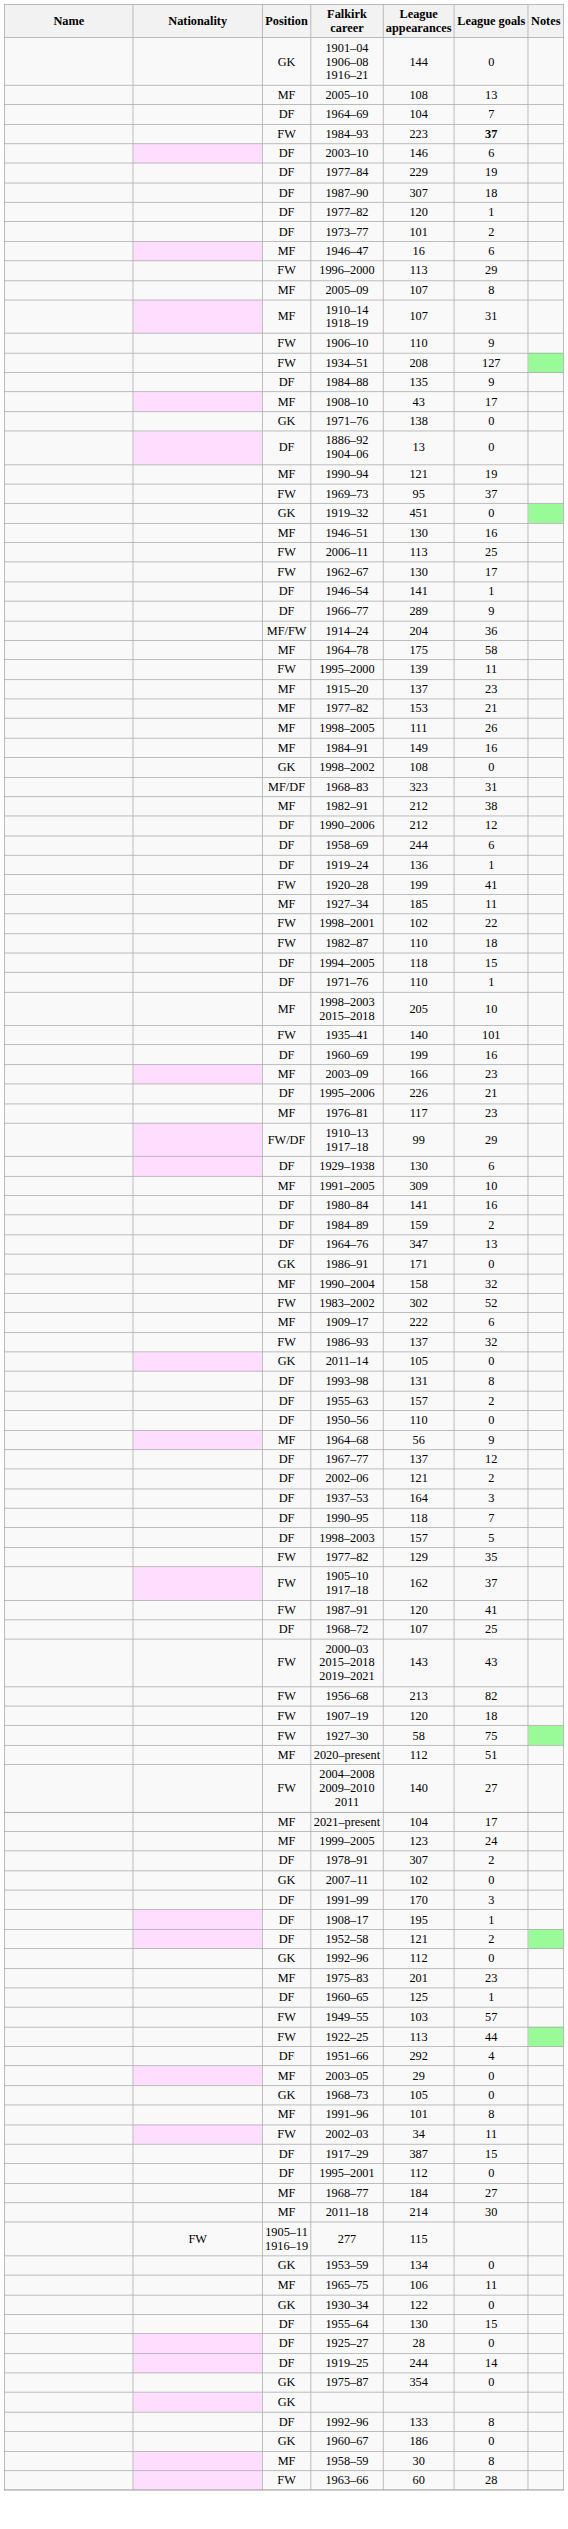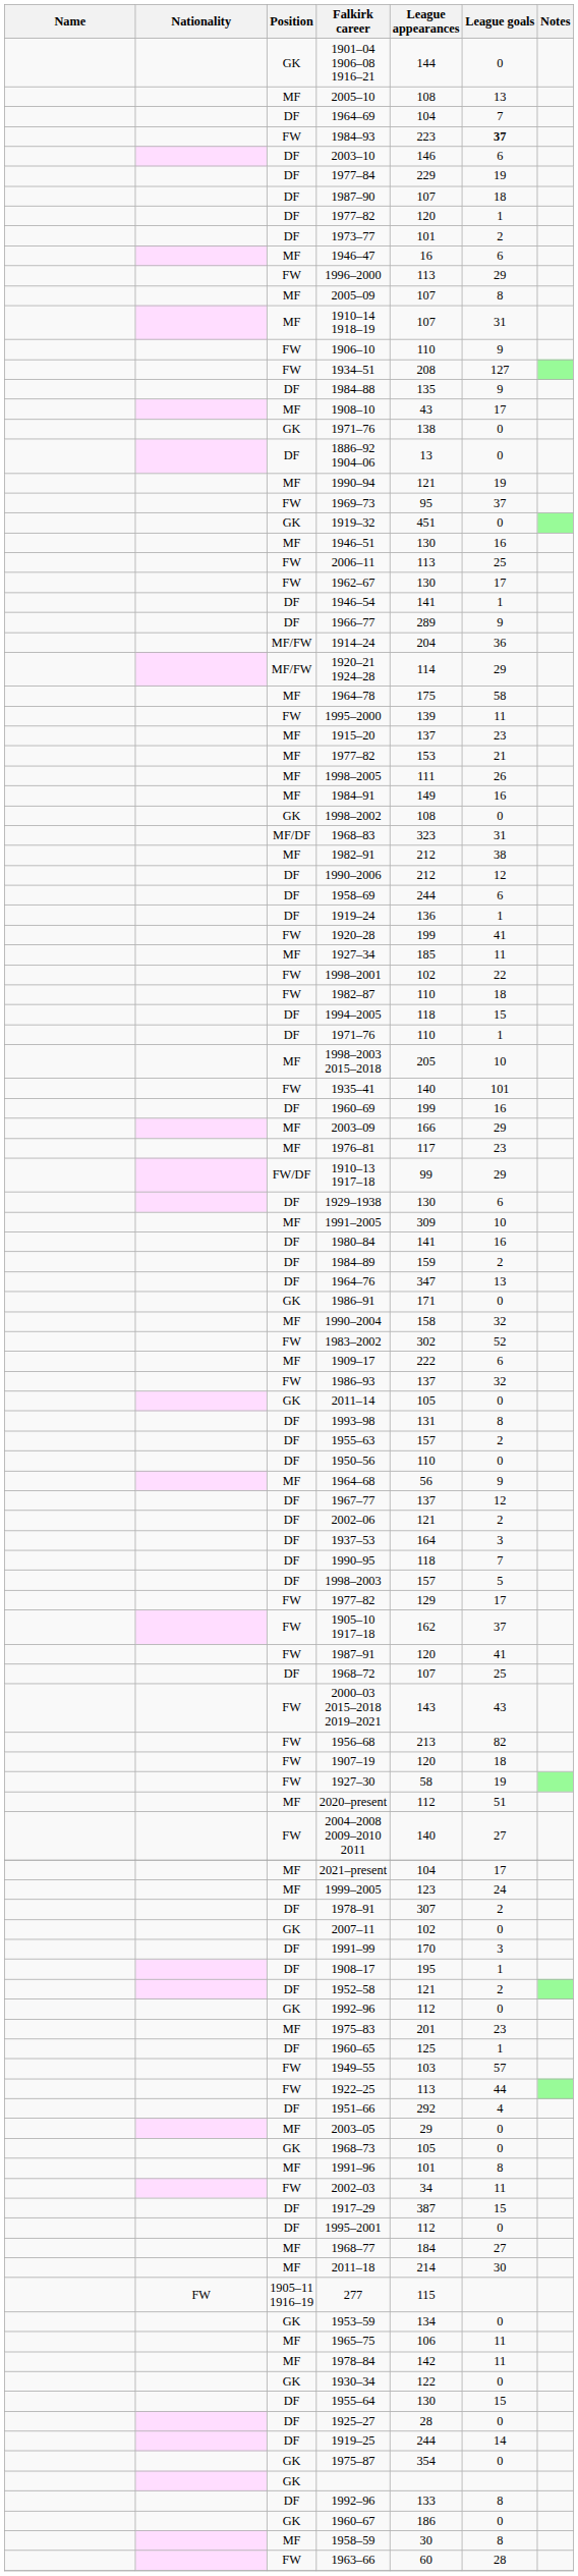 <table class="wikitable sortable" style="text-align: center;">
 <tr>
 <th style="width:10em">Name</th>
 <th style="width:10em">Nationality</th>
 <th>Position<br></th>
 <th>Falkirk <br>career</th>
 <th>League <br>appearances</th>
 <th>League goals</th>
 <th class="unsortable">Notes</th>
 </tr>
 <tr>
 <td align="left"></td>
 <td align="left"></td>
 <td>GK</td>
 <td>1901–04<br>1906–08<br>1916–21</td>
 <td>144</td>
 <td>0</td>
 <td></td>
 </tr>
 <tr>
 <td align="left"></td>
 <td align="left"></td>
 <td>MF</td>
 <td>2005–10</td>
 <td>108</td>
 <td>13</td>
 <td></td>
 </tr>
 <tr>
 <td align="left"></td>
 <td align="left"></td>
 <td>DF</td>
 <td>1964–69</td>
 <td>104</td>
 <td>7</td>
 <td></td>
 </tr>
 <tr>
 <td align="left"></td>
 <td align="left"></td>
 <td>FW</td>
 <td>1984–93</td>
 <td>223</td>
 <td><strong>37</strong></td>
 <td></td>
 </tr>
 <tr>
 <td align="left"></td>
 <td style="background:#FFDDFF; color:black" align="left"></td>
 <td>DF</td>
 <td>2003–10</td>
 <td>146</td>
 <td>6</td>
 <td></td>
 </tr>
 <tr>
 <td align="left"></td>
 <td align="left"></td>
 <td>DF</td>
 <td>1977–84</td>
 <td>229</td>
 <td>19</td>
 <td></td>
 </tr>
 <tr>
 <td align="left"></td>
 <td align="left"></td>
 <td>DF</td>
 <td>1987–90</td>
-<td>307</td>
+<td>107</td>
 <td>18</td>
 <td></td>
 </tr>
 <tr>
 <td align="left"></td>
 <td align="left"></td>
 <td>DF</td>
 <td>1977–82</td>
 <td>120</td>
 <td>1</td>
 <td></td>
 </tr>
 <tr>
 <td align="left"></td>
 <td align="left"></td>
 <td>DF</td>
 <td>1973–77</td>
 <td>101</td>
 <td>2</td>
 <td></td>
 </tr>
 <tr>
 <td align="left"></td>
 <td style="background:#FFDDFF; color:black" align="left"></td>
 <td>MF</td>
 <td>1946–47</td>
 <td>16</td>
 <td>6</td>
 <td></td>
 </tr>
 <tr>
 <td align="left"></td>
 <td align="left"></td>
 <td>FW</td>
 <td>1996–2000</td>
 <td>113</td>
 <td>29</td>
 <td></td>
 </tr>
 <tr>
 <td align="left"></td>
 <td align="left"></td>
 <td>MF</td>
 <td>2005–09</td>
 <td>107</td>
 <td>8</td>
 <td></td>
 </tr>
 <tr>
 <td align="left"></td>
 <td style="background:#FFDDFF; color:black" align="left"></td>
 <td>MF</td>
 <td>1910–14<br>1918–19</td>
 <td>107</td>
 <td>31</td>
 <td></td>
 </tr>
 <tr>
 <td align="left"></td>
 <td align="left"></td>
 <td>FW</td>
 <td>1906–10</td>
 <td>110</td>
 <td>9</td>
 <td></td>
 </tr>
 <tr>
 <td align="left"></td>
 <td align="left"></td>
 <td>FW</td>
 <td>1934–51</td>
 <td>208</td>
 <td>127</td>
 <td style="background:#98FB98; color:black"></td>
 </tr>
 <tr>
 <td align="left"></td>
 <td align="left"></td>
 <td>DF</td>
 <td>1984–88</td>
 <td>135</td>
 <td>9</td>
 <td></td>
 </tr>
 <tr>
 <td align="left"></td>
 <td style="background:#FFDDFF; color:black" align="left"></td>
 <td>MF</td>
 <td>1908–10</td>
 <td>43</td>
 <td>17</td>
 <td></td>
 </tr>
 <tr>
 <td align="left"></td>
 <td align="left"></td>
 <td>GK</td>
 <td>1971–76</td>
 <td>138</td>
 <td>0</td>
 <td></td>
 </tr>
 <tr>
 <td align="left"></td>
 <td style="background:#FFDDFF; color:black" align="left"></td>
 <td>DF</td>
 <td>1886–92<br>1904–06</td>
 <td>13</td>
 <td>0</td>
 <td></td>
 </tr>
 <tr>
 <td align="left"></td>
 <td align="left"></td>
 <td>MF</td>
 <td>1990–94</td>
 <td>121</td>
 <td>19</td>
 <td></td>
 </tr>
 <tr>
 <td align="left"></td>
 <td align="left"></td>
 <td>FW</td>
 <td>1969–73</td>
 <td>95</td>
 <td>37</td>
 <td></td>
 </tr>
 <tr>
 <td align="left"></td>
 <td align="left"></td>
 <td>GK</td>
 <td>1919–32</td>
 <td>451</td>
 <td>0</td>
 <td style="background:#98FB98; color:black"></td>
 </tr>
 <tr>
 <td align="left"></td>
 <td align="left"></td>
 <td>MF</td>
 <td>1946–51</td>
 <td>130</td>
 <td>16</td>
 <td></td>
 </tr>
 <tr>
 <td align="left"></td>
 <td align="left"></td>
 <td>FW</td>
 <td>2006–11</td>
 <td>113</td>
 <td>25</td>
 <td></td>
 </tr>
 <tr>
 <td align="left"></td>
 <td align="left"></td>
 <td>FW</td>
 <td>1962–67</td>
 <td>130</td>
 <td>17</td>
 <td></td>
 </tr>
 <tr>
 <td align="left"></td>
 <td align="left"></td>
 <td>DF</td>
 <td>1946–54</td>
 <td>141</td>
 <td>1</td>
 <td></td>
 </tr>
 <tr>
 <td align="left"></td>
 <td align="left"></td>
 <td>DF</td>
 <td>1966–77</td>
 <td>289</td>
 <td>9</td>
 <td></td>
 </tr>
 <tr>
 <td align="left"></td>
 <td align="left"></td>
 <td>MF/FW</td>
 <td>1914–24</td>
 <td>204</td>
 <td>36</td>
+<td></td>
+</tr>
+<tr>
+<td align="left"></td>
+<td style="background:#FFDDFF; color:black" align="left"></td>
+<td>MF/FW</td>
+<td>1920–21<br>1924–28</td>
+<td>114</td>
+<td>29</td>
 <td></td>
 </tr>
 <tr>
 <td align="left"></td>
 <td align="left"></td>
 <td>MF</td>
 <td>1964–78</td>
 <td>175</td>
 <td>58</td>
 <td></td>
 </tr>
 <tr>
 <td align="left"></td>
 <td align="left"></td>
 <td>FW</td>
 <td>1995–2000</td>
 <td>139</td>
 <td>11</td>
 <td></td>
 </tr>
 <tr>
 <td align="left"></td>
 <td align="left"></td>
 <td>MF</td>
 <td>1915–20</td>
 <td>137</td>
 <td>23</td>
 <td></td>
 </tr>
 <tr>
 <td align="left"></td>
 <td align="left"></td>
 <td>MF</td>
 <td>1977–82</td>
 <td>153</td>
 <td>21</td>
 <td></td>
 </tr>
 <tr>
 <td align="left"></td>
 <td align="left"></td>
 <td>MF</td>
 <td>1998–2005</td>
 <td>111</td>
 <td>26</td>
 <td></td>
 </tr>
 <tr>
 <td align="left"></td>
 <td align="left"></td>
 <td>MF</td>
 <td>1984–91</td>
 <td>149</td>
 <td>16</td>
 <td></td>
 </tr>
 <tr>
 <td align="left"></td>
 <td align="left"></td>
 <td>GK</td>
 <td>1998–2002</td>
 <td>108</td>
 <td>0</td>
 <td></td>
 </tr>
 <tr>
 <td align="left"></td>
 <td align="left"></td>
 <td>MF/DF</td>
 <td>1968–83</td>
 <td>323</td>
 <td>31</td>
 <td></td>
 </tr>
 <tr>
 <td align="left"></td>
 <td align="left"></td>
 <td>MF</td>
 <td>1982–91</td>
 <td>212</td>
 <td>38</td>
 <td></td>
 </tr>
 <tr>
 <td align="left"></td>
 <td align="left"></td>
 <td>DF</td>
 <td>1990–2006</td>
 <td>212</td>
 <td>12</td>
 <td></td>
 </tr>
 <tr>
 <td align="left"></td>
 <td align="left"></td>
 <td>DF</td>
 <td>1958–69</td>
 <td>244</td>
 <td>6</td>
 <td></td>
 </tr>
 <tr>
 <td align="left"></td>
 <td align="left"></td>
 <td>DF</td>
 <td>1919–24</td>
 <td>136</td>
 <td>1</td>
 <td></td>
 </tr>
 <tr>
 <td align="left"></td>
 <td align="left"></td>
 <td>FW</td>
 <td>1920–28</td>
 <td>199</td>
 <td>41</td>
 <td></td>
 </tr>
 <tr>
 <td align="left"></td>
 <td align="left"></td>
 <td>MF</td>
 <td>1927–34</td>
 <td>185</td>
 <td>11</td>
 <td></td>
 </tr>
 <tr>
 <td align="left"></td>
 <td align="left"></td>
 <td>FW</td>
 <td>1998–2001</td>
 <td>102</td>
 <td>22</td>
 <td></td>
 </tr>
 <tr>
 <td align="left"></td>
 <td align="left"></td>
 <td>FW</td>
 <td>1982–87</td>
 <td>110</td>
 <td>18</td>
 <td></td>
 </tr>
 <tr>
 <td align="left"></td>
 <td align="left"></td>
 <td>DF</td>
 <td>1994–2005</td>
 <td>118</td>
 <td>15</td>
 <td></td>
 </tr>
 <tr>
 <td align="left"></td>
 <td align="left"></td>
 <td>DF</td>
 <td>1971–76</td>
 <td>110</td>
 <td>1</td>
 <td></td>
 </tr>
 <tr>
 <td align="left"></td>
 <td align="left"></td>
 <td>MF</td>
 <td>1998–2003<br>2015–2018</td>
 <td>205</td>
 <td>10</td>
 <td></td>
 </tr>
 <tr>
 <td align="left"></td>
 <td align="left"></td>
 <td>FW</td>
 <td>1935–41</td>
 <td>140</td>
 <td>101</td>
 <td></td>
 </tr>
 <tr>
 <td align="left"></td>
 <td align="left"></td>
 <td>DF</td>
 <td>1960–69</td>
 <td>199</td>
 <td>16</td>
 <td></td>
 </tr>
 <tr>
 <td align="left"></td>
 <td style="background:#FFDDFF; color:black" align="left"></td>
 <td>MF</td>
 <td>2003–09</td>
 <td>166</td>
-<td>23</td>
-<td></td>
-</tr>
-<tr>
-<td align="left"></td>
-<td align="left"></td>
-<td>DF</td>
-<td>1995–2006</td>
-<td>226</td>
-<td>21</td>
+<td>29</td>
 <td></td>
 </tr>
 <tr>
 <td align="left"></td>
 <td align="left"></td>
 <td>MF</td>
 <td>1976–81</td>
 <td>117</td>
 <td>23</td>
 <td></td>
 </tr>
 <tr>
 <td align="left"></td>
 <td style="background:#FFDDFF; color:black" align="left"></td>
 <td>FW/DF</td>
 <td>1910–13<br>1917–18</td>
 <td>99</td>
 <td>29</td>
 <td></td>
 </tr>
 <tr>
 <td align="left"></td>
 <td style="background:#FFDDFF; color:black" align="left"></td>
 <td>DF</td>
 <td>1929–1938</td>
 <td>130</td>
 <td>6</td>
 <td></td>
 </tr>
 <tr>
 <td align="left"></td>
 <td align="left"></td>
 <td>MF</td>
 <td>1991–2005</td>
 <td>309</td>
 <td>10</td>
 <td></td>
 </tr>
 <tr>
 <td align="left"></td>
 <td align="left"></td>
 <td>DF</td>
 <td>1980–84</td>
 <td>141</td>
 <td>16</td>
 <td></td>
 </tr>
 <tr>
 <td align="left"></td>
 <td align="left"></td>
 <td>DF</td>
 <td>1984–89</td>
 <td>159</td>
 <td>2</td>
 <td></td>
 </tr>
 <tr>
 <td align="left"></td>
 <td align="left"></td>
 <td>DF</td>
 <td>1964–76</td>
 <td>347</td>
 <td>13</td>
 <td></td>
 </tr>
 <tr>
 <td align="left"></td>
 <td align="left"></td>
 <td>GK</td>
 <td>1986–91</td>
 <td>171</td>
 <td>0</td>
 <td></td>
 </tr>
 <tr>
 <td align="left"></td>
 <td align="left"></td>
 <td>MF</td>
 <td>1990–2004</td>
 <td>158</td>
 <td>32</td>
 <td></td>
 </tr>
 <tr>
 <td align="left"></td>
 <td align="left"></td>
 <td>FW</td>
 <td>1983–2002</td>
 <td>302</td>
 <td>52</td>
 <td></td>
 </tr>
 <tr>
 <td align="left"></td>
 <td align="left"></td>
 <td>MF</td>
 <td>1909–17</td>
 <td>222</td>
 <td>6</td>
 <td></td>
 </tr>
 <tr>
 <td align="left"></td>
 <td align="left"></td>
 <td>FW</td>
 <td>1986–93</td>
 <td>137</td>
 <td>32</td>
 <td></td>
 </tr>
 <tr>
 <td align="left"></td>
 <td style="background:#FFDDFF; color:black" align="left"></td>
 <td>GK</td>
 <td>2011–14</td>
 <td>105</td>
 <td>0</td>
 <td></td>
 </tr>
 <tr>
 <td align="left"></td>
 <td align="left"></td>
 <td>DF</td>
 <td>1993–98</td>
 <td>131</td>
 <td>8</td>
 <td></td>
 </tr>
 <tr>
 <td align="left"></td>
 <td align="left"></td>
 <td>DF</td>
 <td>1955–63</td>
 <td>157</td>
 <td>2</td>
 <td></td>
 </tr>
 <tr>
 <td align="left"></td>
 <td align="left"></td>
 <td>DF</td>
 <td>1950–56</td>
 <td>110</td>
 <td>0</td>
 <td></td>
 </tr>
 <tr>
 <td align="left"></td>
 <td style="background:#FFDDFF; color:black" align="left"></td>
 <td>MF</td>
 <td>1964–68</td>
 <td>56</td>
 <td>9</td>
 <td></td>
 </tr>
 <tr>
 <td align="left"></td>
 <td align="left"></td>
 <td>DF</td>
 <td>1967–77</td>
 <td>137</td>
 <td>12</td>
 <td></td>
 </tr>
 <tr>
 <td align="left"></td>
 <td align="left"></td>
 <td>DF</td>
 <td>2002–06</td>
 <td>121</td>
 <td>2</td>
 <td></td>
 </tr>
 <tr>
 <td align="left"></td>
 <td align="left"></td>
 <td>DF</td>
 <td>1937–53</td>
 <td>164</td>
 <td>3</td>
 <td></td>
 </tr>
 <tr>
 <td align="left"></td>
 <td align="left"></td>
 <td>DF</td>
 <td>1990–95</td>
 <td>118</td>
 <td>7</td>
 <td></td>
 </tr>
 <tr>
 <td align="left"></td>
 <td align="left"></td>
 <td>DF</td>
 <td>1998–2003</td>
 <td>157</td>
 <td>5</td>
 <td></td>
 </tr>
 <tr>
 <td align="left"></td>
 <td align="left"></td>
 <td>FW</td>
 <td>1977–82</td>
 <td>129</td>
-<td>35</td>
+<td>17</td>
 <td></td>
 </tr>
 <tr>
 <td align="left"></td>
 <td style="background:#FFDDFF; color:black" align="left"></td>
 <td>FW</td>
 <td>1905–10<br>1917–18</td>
 <td>162</td>
 <td>37</td>
 <td></td>
 </tr>
 <tr>
 <td align="left"></td>
 <td align="left"></td>
 <td>FW</td>
 <td>1987–91</td>
 <td>120</td>
 <td>41</td>
 <td></td>
 </tr>
 <tr>
 <td align="left"></td>
 <td align="left"></td>
 <td>DF</td>
 <td>1968–72</td>
 <td>107</td>
 <td>25</td>
 <td></td>
 </tr>
 <tr>
 <td align="left"></td>
 <td align="left"></td>
 <td>FW</td>
 <td>2000–03 <br>2015–2018 <br>2019–2021</td>
 <td>143</td>
 <td>43</td>
 <td></td>
 </tr>
 <tr>
 <td align="left"></td>
 <td align="left"></td>
 <td>FW</td>
 <td>1956–68</td>
 <td>213</td>
 <td>82</td>
 <td></td>
 </tr>
 <tr>
 <td align="left"></td>
 <td align="left"></td>
 <td>FW</td>
 <td>1907–19</td>
 <td>120</td>
 <td>18</td>
 <td></td>
 </tr>
 <tr>
 <td align="left"></td>
 <td align="left"></td>
 <td>FW</td>
 <td>1927–30</td>
 <td>58</td>
-<td>75</td>
+<td>19</td>
 <td style="background:#98FB98; color:black"></td>
 </tr>
 <tr>
 <td align="left"><strong></strong></td>
 <td align="left"></td>
 <td>MF</td>
 <td>2020–present</td>
 <td>112</td>
 <td>51</td>
 <td></td>
 </tr>
 <tr>
 <td align="left"></td>
 <td align="left"></td>
 <td>FW</td>
 <td>2004–2008 <br>2009–2010 <br>2011</td>
 <td>140</td>
 <td>27</td>
 <td></td>
 </tr>
 <tr>
 </tr>
 <tr>
 <td align="left"><strong></strong></td>
 <td align="left"></td>
 <td>MF</td>
 <td>2021–present</td>
 <td>104</td>
 <td>17</td>
 <td></td>
 </tr>
 <tr>
 <td align="left"></td>
 <td align="left"></td>
 <td>MF</td>
 <td>1999–2005</td>
 <td>123</td>
 <td>24</td>
 <td></td>
 </tr>
 <tr>
 <td align="left"></td>
 <td align="left"></td>
 <td>DF</td>
 <td>1978–91</td>
 <td>307</td>
 <td>2</td>
 <td></td>
 </tr>
 <tr>
 <td align="left"></td>
 <td align="left"></td>
 <td>GK</td>
 <td>2007–11</td>
 <td>102</td>
 <td>0</td>
 <td></td>
 </tr>
 <tr>
 <td align="left"></td>
 <td align="left"></td>
 <td>DF</td>
 <td>1991–99</td>
 <td>170</td>
 <td>3</td>
 <td></td>
 </tr>
 <tr>
 <td align="left"></td>
 <td style="background:#FFDDFF; color:black" align="left"></td>
 <td>DF</td>
 <td>1908–17</td>
 <td>195</td>
 <td>1</td>
 <td></td>
 </tr>
 <tr>
 <td align="left"></td>
 <td style="background:#FFDDFF; color:black" align="left"></td>
 <td>DF</td>
 <td>1952–58</td>
 <td>121</td>
 <td>2</td>
 <td style="background:#98FB98; color:black"></td>
 </tr>
 <tr>
 <td align="left"></td>
 <td align="left"></td>
 <td>GK</td>
 <td>1992–96</td>
 <td>112</td>
 <td>0</td>
 <td></td>
 </tr>
 <tr>
 <td align="left"></td>
 <td align="left"></td>
 <td>MF</td>
 <td>1975–83</td>
 <td>201</td>
 <td>23</td>
 <td></td>
 </tr>
 <tr>
 <td align="left"></td>
 <td align="left"></td>
 <td>DF</td>
 <td>1960–65</td>
 <td>125</td>
 <td>1</td>
 <td></td>
 </tr>
 <tr>
 <td align="left"></td>
 <td align="left"></td>
 <td>FW</td>
 <td>1949–55</td>
 <td>103</td>
 <td>57</td>
 <td></td>
 </tr>
 <tr>
 <td align="left"></td>
 <td align="left"></td>
 <td>FW</td>
 <td>1922–25</td>
 <td>113</td>
 <td>44</td>
 <td style="background:#98FB98; color:black"></td>
 </tr>
 <tr>
 <td align="left"></td>
 <td align="left"></td>
 <td>DF</td>
 <td>1951–66</td>
 <td>292</td>
 <td>4</td>
 <td></td>
 </tr>
 <tr>
 <td align="left"></td>
 <td style="background:#FFDDFF; color:black" align="left"></td>
 <td>MF</td>
 <td>2003–05</td>
 <td>29</td>
 <td>0</td>
 <td></td>
 </tr>
 <tr>
 <td align="left"></td>
 <td align="left"></td>
 <td>GK</td>
 <td>1968–73</td>
 <td>105</td>
 <td>0</td>
 <td></td>
 </tr>
 <tr>
 <td align="left"></td>
 <td align="left"></td>
 <td>MF</td>
 <td>1991–96</td>
 <td>101</td>
 <td>8</td>
 <td></td>
 </tr>
 <tr>
 <td align="left"></td>
 <td style="background:#FFDDFF; color:black" align="left"></td>
 <td>FW</td>
 <td>2002–03</td>
 <td>34</td>
 <td>11</td>
 <td></td>
 </tr>
 <tr>
 <td align="left"></td>
 <td align="left"></td>
 <td>DF</td>
 <td>1917–29</td>
 <td>387</td>
 <td>15</td>
 <td></td>
 </tr>
 <tr>
 <td align="left"></td>
 <td align="left"></td>
 <td>DF</td>
 <td>1995–2001</td>
 <td>112</td>
 <td>0</td>
 <td></td>
 </tr>
 <tr>
 <td align="left"></td>
 <td align="left"></td>
 <td>MF</td>
 <td>1968–77</td>
 <td>184</td>
 <td>27</td>
 <td></td>
 </tr>
 <tr>
 <td align="left"></td>
 <td align="left"></td>
 <td>MF</td>
 <td>2011–18</td>
 <td>214</td>
 <td>30</td>
 <td></td>
 </tr>
 <tr |align="left"|>
 <td align="left"></td>
 <td>FW</td>
 <td>1905–11<br>1916–19</td>
 <td>277</td>
 <td>115</td>
 <td></td>
 </tr>
 <tr>
 <td align="left"></td>
 <td align="left"></td>
 <td>GK</td>
 <td>1953–59</td>
 <td>134</td>
 <td>0</td>
 <td></td>
 </tr>
 <tr>
 <td align="left"></td>
 <td align="left"></td>
 <td>MF</td>
 <td>1965–75</td>
 <td>106</td>
 <td>11</td>
 <td></td>
 </tr>
 <tr>
 <td align="left"></td>
 <td align="left"></td>
+<td>MF</td>
+<td>1978–84</td>
+<td>142</td>
+<td>11</td>
+<td></td>
+</tr>
+<tr>
+<td align="left"></td>
+<td align="left"></td>
 <td>GK</td>
 <td>1930–34</td>
 <td>122</td>
 <td>0</td>
 <td></td>
 </tr>
 <tr>
 <td align="left"></td>
 <td align="left"></td>
 <td>DF</td>
 <td>1955–64</td>
 <td>130</td>
 <td>15</td>
 <td></td>
 </tr>
 <tr>
 <td align="left"></td>
 <td style="background:#FFDDFF; color:black" align="left"></td>
 <td>DF</td>
 <td>1925–27</td>
 <td>28</td>
 <td>0</td>
 <td></td>
 </tr>
 <tr>
 <td align="left"></td>
 <td style="background:#FFDDFF; color:black" align="left"></td>
 <td>DF</td>
 <td>1919–25</td>
 <td>244</td>
 <td>14</td>
 <td></td>
 </tr>
 <tr>
 <td align="left"></td>
 <td align="left"></td>
 <td>GK</td>
 <td>1975–87</td>
 <td>354</td>
 <td>0</td>
 <td></td>
 </tr>
 <tr>
 <td align="left"></td>
 <td style="background:#FFDDFF; color:black" align="left"></td>
 <td>GK</td>
 <td></td>
 <td></td>
 <td></td>
 <td></td>
 </tr>
 <tr>
 <td align="left"></td>
 <td align="left"></td>
 <td>DF</td>
 <td>1992–96</td>
 <td>133</td>
 <td>8</td>
 <td></td>
 </tr>
 <tr>
 <td align="left"></td>
 <td align="left"></td>
 <td>GK</td>
 <td>1960–67</td>
 <td>186</td>
 <td>0</td>
 <td></td>
 </tr>
 <tr>
 <td align="left"></td>
 <td style="background:#FFDDFF; color:black" align="left"></td>
 <td>MF</td>
 <td>1958–59</td>
 <td>30</td>
 <td>8</td>
 <td></td>
 </tr>
 <tr>
 <td align="left"></td>
 <td style="background:#FFDDFF; color:black" align="left"></td>
 <td>FW</td>
 <td>1963–66</td>
 <td>60</td>
 <td>28</td>
 <td></td>
 </tr>
 <tr>
 </tr>
 </table>
